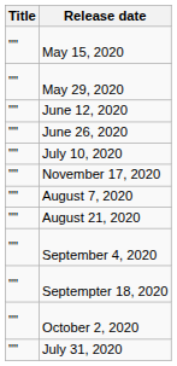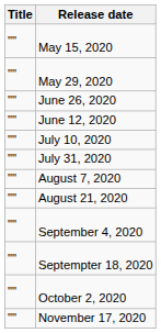 <table class="wikitable">
 <tr>
 <th>Title</th>
 <th>Release date</th>
 </tr>
 <tr>
 <td>""</td>
 <td><br>May 15, 2020</td>
 </tr>
 <tr>
 <td>""</td>
 <td><br>May 29, 2020</td>
 </tr>
 <tr>
 <td>""</td>
-<td>June 12, 2020</td>
+<td>June 26, 2020</td>
 </tr>
 <tr>
 <td>""</td>
-<td>June 26, 2020</td>
+<td>June 12, 2020</td>
 </tr>
 <tr>
 <td>""</td>
 <td>July 10, 2020</td>
 </tr>
 <tr>
 <td>""</td>
-<td>November 17, 2020</td>
+<td>July 31, 2020</td>
 </tr>
 <tr>
 <td>""</td>
 <td>August 7, 2020</td>
 </tr>
 <tr>
 <td>""</td>
 <td>August 21, 2020</td>
 </tr>
 <tr>
 <td>""</td>
 <td><br>September 4, 2020</td>
 </tr>
 <tr>
 <td>""</td>
 <td><br>Septempter 18, 2020</td>
 </tr>
 <tr>
 <td>""</td>
 <td><br>October 2, 2020</td>
 </tr>
 <tr>
 <td>""</td>
-<td>July 31, 2020</td>
+<td>November 17, 2020</td>
 </tr>
 </table>
